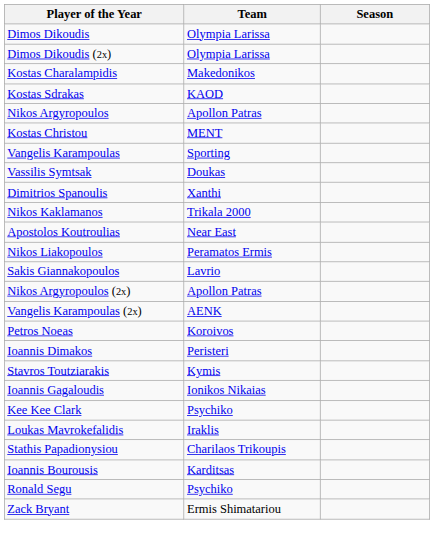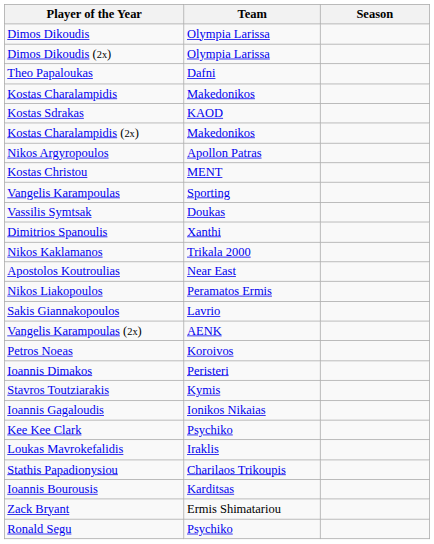 <table class="wikitable">
 <tr>
 <th width=33%>Player of the Year</th>
 <th width=25%>Team</th>
 <th width=20%>Season</th>
 </tr>
 <tr>
 <td> <a href='#'>Dimos Dikoudis</a></td>
 <td><a href='#'>Olympia Larissa</a></td>
 <td></td>
 </tr>
 <tr>
 <td> <a href='#'>Dimos Dikoudis</a> (<small>2x</small>)</td>
 <td><a href='#'>Olympia Larissa</a></td>
 <td></td>
 </tr>
 <tr>
+<td> <a href='#'>Theo Papaloukas</a></td>
+<td><a href='#'>Dafni</a></td>
+<td></td>
+</tr>
+<tr>
 <td> <a href='#'>Kostas Charalampidis</a></td>
 <td><a href='#'>Makedonikos</a></td>
 <td></td>
 </tr>
 <tr>
 <td> <a href='#'>Kostas Sdrakas</a></td>
 <td><a href='#'>KAOD</a></td>
+<td></td>
+</tr>
+<tr>
+<td> <a href='#'>Kostas Charalampidis</a> (<small>2x</small>)</td>
+<td><a href='#'>Makedonikos</a></td>
 <td></td>
 </tr>
 <tr>
 <td> <a href='#'>Nikos Argyropoulos</a></td>
 <td><a href='#'>Apollon Patras</a></td>
 <td></td>
 </tr>
 <tr>
 <td> <a href='#'>Kostas Christou</a></td>
 <td><a href='#'>MENT</a></td>
 <td></td>
 </tr>
 <tr>
 <td> <a href='#'>Vangelis Karampoulas</a></td>
 <td><a href='#'>Sporting</a></td>
 <td></td>
 </tr>
 <tr>
 <td> <a href='#'>Vassilis Symtsak</a></td>
 <td><a href='#'>Doukas</a></td>
 <td></td>
 </tr>
 <tr>
 <td> <a href='#'>Dimitrios Spanoulis</a></td>
 <td><a href='#'>Xanthi</a></td>
 <td></td>
 </tr>
 <tr>
 <td> <a href='#'>Nikos Kaklamanos</a></td>
 <td><a href='#'>Trikala 2000</a></td>
 <td></td>
 </tr>
 <tr>
 <td> <a href='#'>Apostolos Koutroulias</a></td>
 <td><a href='#'>Near East</a></td>
 <td></td>
 </tr>
 <tr>
 <td> <a href='#'>Nikos Liakopoulos</a></td>
 <td><a href='#'>Peramatos Ermis</a></td>
 <td></td>
 </tr>
 <tr>
 <td> <a href='#'>Sakis Giannakopoulos</a></td>
 <td><a href='#'>Lavrio</a></td>
 <td></td>
 </tr>
 <tr>
-<td> <a href='#'>Nikos Argyropoulos</a> (<small>2x</small>)</td>
-<td><a href='#'>Apollon Patras</a></td>
-<td></td>
-</tr>
-<tr>
 <td> <a href='#'>Vangelis Karampoulas</a> (<small>2x</small>)</td>
 <td><a href='#'>AENK</a></td>
 <td></td>
 </tr>
 <tr>
 <td> <a href='#'>Petros Noeas</a></td>
 <td><a href='#'>Koroivos</a></td>
 <td></td>
 </tr>
 <tr>
 <td> <a href='#'>Ioannis Dimakos</a></td>
 <td><a href='#'>Peristeri</a></td>
 <td></td>
 </tr>
 <tr>
 <td> <a href='#'>Stavros Toutziarakis</a></td>
 <td><a href='#'>Kymis</a></td>
 <td></td>
 </tr>
 <tr>
 <td> <a href='#'>Ioannis Gagaloudis</a></td>
 <td><a href='#'>Ionikos Nikaias</a></td>
 <td></td>
 </tr>
 <tr>
 <td> <a href='#'>Kee Kee Clark</a></td>
 <td><a href='#'>Psychiko</a></td>
 <td></td>
 </tr>
 <tr>
 <td> <a href='#'>Loukas Mavrokefalidis</a></td>
 <td><a href='#'>Iraklis</a></td>
 <td></td>
 </tr>
 <tr>
 <td> <a href='#'>Stathis Papadionysiou</a></td>
 <td><a href='#'>Charilaos Trikoupis</a></td>
 <td></td>
 </tr>
 <tr>
 <td> <a href='#'>Ioannis Bourousis</a></td>
 <td><a href='#'>Karditsas</a></td>
 <td></td>
 </tr>
 <tr>
+<td> <a href='#'>Zack Bryant</a></td>
+<td>Ermis Shimatariou</td>
+<td></td>
+</tr>
+<tr>
 <td> <a href='#'>Ronald Segu</a></td>
 <td><a href='#'>Psychiko</a></td>
 <td></td>
 </tr>
-<tr>
-<td> <a href='#'>Zack Bryant</a></td>
-<td>Ermis Shimatariou</td>
-<td></td>
-</tr>
 </table>
